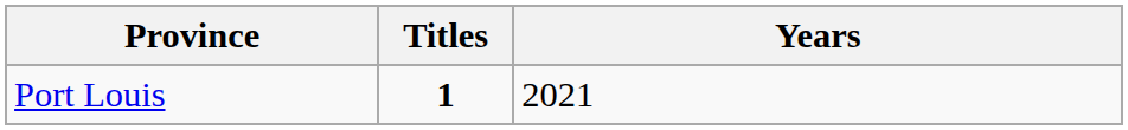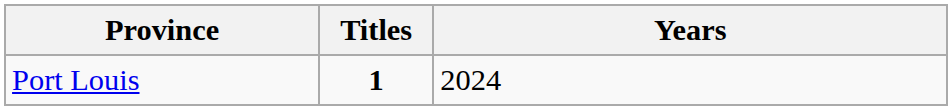 <table class="wikitable " style="font-size: 95%;">
 <tr>
 <th width="150">Province</th>
 <th width="50">Titles</th>
 <th width="250">Years</th>
 </tr>
 <tr>
 <td><a href='#'>Port Louis</a></td>
 <td rowspan="1" style="text-align: center"><strong>1</strong></td>
-<td>2021</td>
+<td>2024</td>
 </tr>
 <tr>
 </tr>
 </table>
